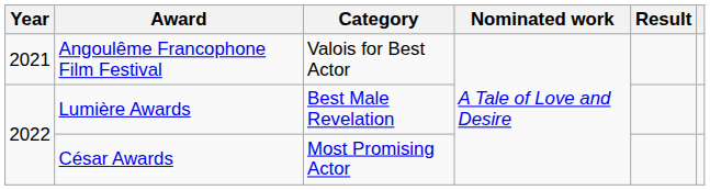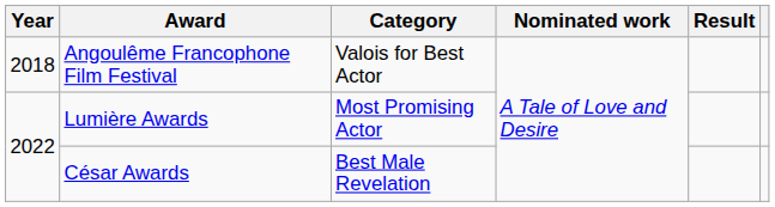 <table class="wikitable plainrowheaders">
 <tr>
 <th>Year</th>
 <th>Award</th>
 <th>Category</th>
 <th>Nominated work</th>
 <th>Result</th>
 <th></th>
 </tr>
 <tr>
-<td>2021</td>
+<td>2018</td>
 <td><a href='#'>Angoulême Francophone Film Festival</a></td>
 <td>Valois for Best Actor</td>
 <td rowspan="3"><em><a href='#'>A Tale of Love and Desire</a></em></td>
 <td></td>
 <td></td>
 </tr>
 <tr>
 <td rowspan="2">2022</td>
 <td><a href='#'>Lumière Awards</a></td>
-<td><a href='#'>Best Male Revelation</a></td>
+<td><a href='#'>Most Promising Actor</a></td>
 <td></td>
 <td></td>
 </tr>
 <tr>
 <td><a href='#'>César Awards</a></td>
-<td><a href='#'>Most Promising Actor</a></td>
+<td><a href='#'>Best Male Revelation</a></td>
 <td></td>
 <td></td>
 </tr>
 </table>
